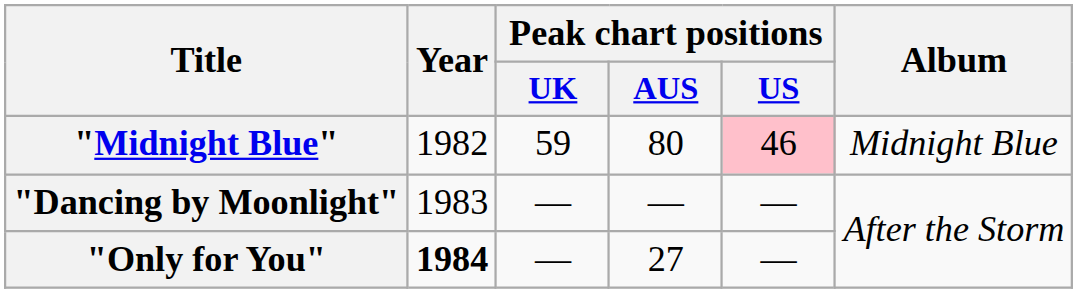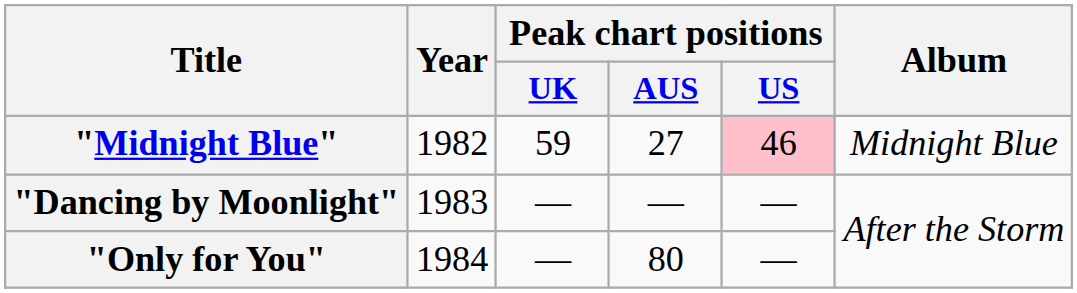 <table class="wikitable plainrowheaders" style="text-align:center">
 <tr>
 <th scope="col" rowspan="2">Title</th>
 <th scope="col" rowspan="2">Year</th>
 <th scope="col" colspan="3">Peak chart positions</th>
 <th scope="col" rowspan="2">Album</th>
 </tr>
 <tr>
 <th scope="col" style="width:3em; font-size:90%"><a href='#'>UK</a><br></th>
 <th scope="col" style="width:3em; font-size:90%"><a href='#'>AUS</a><br></th>
 <th scope="col" style="width:3em; font-size:90%"><a href='#'>US</a><br></th>
 </tr>
 <tr>
 <th scope="row">"<a href='#'>Midnight Blue</a>"</th>
 <td>1982</td>
 <td>59</td>
-<td>80</td>
+<td>27</td>
 <td style="background: pink;">46</td>
 <td><em>Midnight Blue</em></td>
 </tr>
 <tr>
 <th scope="row">"Dancing by Moonlight"</th>
 <td>1983</td>
 <td>—</td>
 <td>—</td>
 <td>—</td>
 <td rowspan="2"><em>After the Storm</em></td>
 </tr>
 <tr>
 <th scope="row">"Only for You"</th>
-<td><strong>1984</strong></td>
+<td>1984</td>
 <td>—</td>
-<td>27</td>
+<td>80</td>
 <td>—</td>
 </tr>
 </table>
